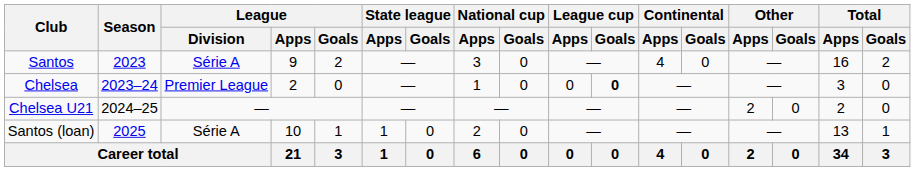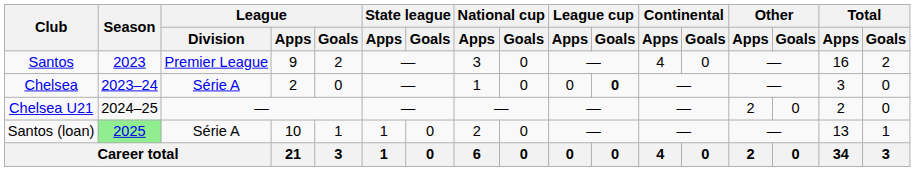 <table class="wikitable" style="text-align: center;">
 <tr>
 <th rowspan="2">Club</th>
 <th rowspan="2">Season</th>
 <th colspan="3">League</th>
 <th colspan="2">State league</th>
 <th colspan="2">National cup</th>
 <th colspan="2">League cup</th>
 <th colspan="2">Continental</th>
 <th colspan="2">Other</th>
 <th colspan="2">Total</th>
 </tr>
 <tr>
 <th>Division</th>
 <th>Apps</th>
 <th>Goals</th>
 <th>Apps</th>
 <th>Goals</th>
 <th>Apps</th>
 <th>Goals</th>
 <th>Apps</th>
 <th>Goals</th>
 <th>Apps</th>
 <th>Goals</th>
 <th>Apps</th>
 <th>Goals</th>
 <th>Apps</th>
 <th>Goals</th>
 </tr>
 <tr>
 <td><a href='#'>Santos</a></td>
 <td><a href='#'>2023</a></td>
-<td><a href='#'>Série A</a></td>
+<td><a href='#'>Premier League</a></td>
 <td>9</td>
 <td>2</td>
 <td colspan="2">—</td>
 <td>3</td>
 <td>0</td>
 <td colspan="2">—</td>
 <td>4</td>
 <td>0</td>
 <td colspan="2">—</td>
 <td>16</td>
 <td>2</td>
 </tr>
 <tr>
 <td><a href='#'>Chelsea</a></td>
 <td><a href='#'>2023–24</a></td>
-<td><a href='#'>Premier League</a></td>
+<td><a href='#'>Série A</a></td>
 <td>2</td>
 <td>0</td>
 <td colspan="2">—</td>
 <td>1</td>
 <td>0</td>
 <td>0</td>
 <td><strong>0</strong></td>
 <td colspan="2">—</td>
 <td colspan="2">—</td>
 <td>3</td>
 <td>0</td>
 </tr>
 <tr>
 <td><a href='#'>Chelsea U21</a></td>
 <td>2024–25</td>
 <td colspan=3>—</td>
 <td colspan="2">—</td>
 <td colspan=2>—</td>
 <td colspan=2>—</td>
 <td colspan=2>—</td>
 <td>2</td>
 <td>0</td>
 <td>2</td>
 <td>0</td>
 </tr>
 <tr>
 <td>Santos (loan)</td>
-<td><a href='#'>2025</a></td>
+<td style="background: lightgreen;"><a href='#'>2025</a></td>
 <td>Série A</td>
 <td>10</td>
 <td>1</td>
 <td>1</td>
 <td>0</td>
 <td>2</td>
 <td>0</td>
 <td colspan="2">—</td>
 <td colspan="2">—</td>
 <td colspan="2">—</td>
 <td>13</td>
 <td>1</td>
 </tr>
 <tr>
 <th colspan="3">Career total</th>
 <th>21</th>
 <th>3</th>
 <th>1</th>
 <th>0</th>
 <th>6</th>
 <th>0</th>
 <th>0</th>
 <th>0</th>
 <th>4</th>
 <th>0</th>
 <th>2</th>
 <th>0</th>
 <th>34</th>
 <th>3</th>
 </tr>
 </table>
